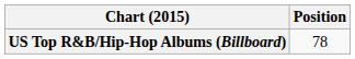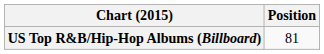 <table class="wikitable plainrowheaders" style="text-align:center">
 <tr>
 <th scope="col">Chart (2015)</th>
 <th scope="col">Position</th>
 </tr>
 <tr>
 <th scope="row">US Top R&B/Hip-Hop Albums (<em>Billboard</em>)</th>
-<td>78</td>
+<td>81</td>
 </tr>
 </table>
